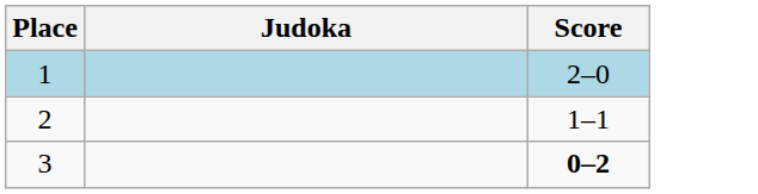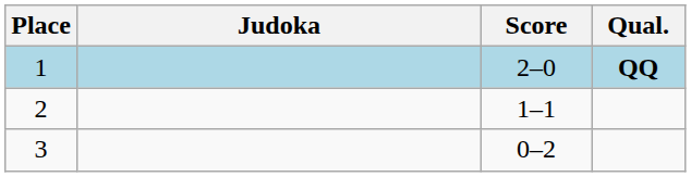 <table class=wikitable style="text-align:center">
 <tr>
 <th width=20>Place</th>
 <th width=240>Judoka</th>
 <th width=60>Score</th>
+<th width=50>Qual.</th>
 </tr>
 <tr bgcolor=lightblue>
 <td>1</td>
 <td align=left></td>
 <td>2–0</td>
+<td><strong>QQ</strong></td>
 </tr>
 <tr>
 <td>2</td>
 <td align=left></td>
 <td>1–1</td>
+<td></td>
 </tr>
 <tr>
 <td>3</td>
 <td align=left></td>
-<td><strong>0–2</strong></td>
+<td>0–2</td>
+<td></td>
 </tr>
 </table>
